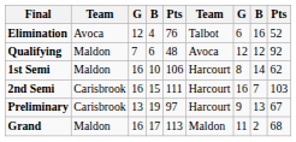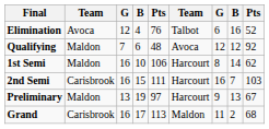 <table class="wikitable">
 <tr>
 <th>Final</th>
 <th>Team</th>
 <th>G</th>
 <th>B</th>
 <th>Pts</th>
 <th>Team</th>
 <th>G</th>
 <th>B</th>
 <th>Pts</th>
 </tr>
 <tr>
 <td><strong>Elimination</strong></td>
 <td>Avoca</td>
 <td>12</td>
 <td>4</td>
 <td>76</td>
 <td>Talbot</td>
 <td>6</td>
 <td>16</td>
 <td>52</td>
 </tr>
 <tr>
 <td><strong>Qualifying</strong></td>
 <td>Maldon</td>
 <td>7</td>
 <td>6</td>
 <td>48</td>
 <td>Avoca</td>
 <td>12</td>
 <td>12</td>
 <td>92</td>
 </tr>
 <tr>
 <td><strong>1st Semi</strong></td>
 <td>Maldon</td>
 <td>16</td>
 <td>10</td>
 <td>106</td>
 <td>Harcourt</td>
 <td>8</td>
 <td>14</td>
 <td>62</td>
 </tr>
 <tr>
 <td><strong>2nd Semi</strong></td>
 <td>Carisbrook</td>
 <td>16</td>
 <td>15</td>
 <td>111</td>
 <td>Harcourt</td>
 <td>16</td>
 <td>7</td>
 <td>103</td>
 </tr>
 <tr>
 <td><strong>Preliminary</strong></td>
-<td>Carisbrook</td>
+<td>Maldon</td>
 <td>13</td>
 <td>19</td>
 <td>97</td>
 <td>Harcourt</td>
 <td>9</td>
 <td>13</td>
 <td>67</td>
 </tr>
 <tr>
 <td><strong>Grand</strong></td>
-<td>Maldon</td>
+<td>Carisbrook</td>
 <td>16</td>
 <td>17</td>
 <td>113</td>
 <td>Maldon</td>
 <td>11</td>
 <td>2</td>
 <td>68</td>
 </tr>
 </table>
